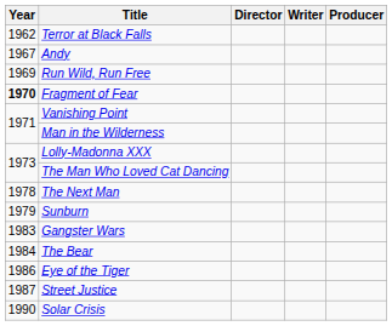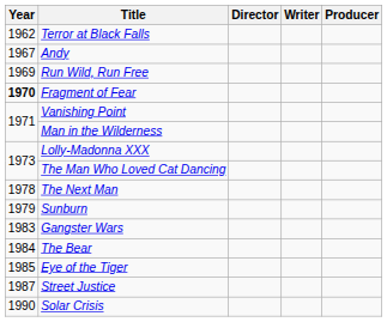 <table class="wikitable">
 <tr>
 <th>Year</th>
 <th>Title</th>
 <th>Director</th>
 <th>Writer</th>
 <th>Producer</th>
 </tr>
 <tr>
 <td>1962</td>
 <td><em><a href='#'>Terror at Black Falls</a></em></td>
 <td></td>
 <td></td>
 <td></td>
 </tr>
 <tr>
 <td>1967</td>
 <td><em><a href='#'>Andy</a></em></td>
 <td></td>
 <td></td>
 <td></td>
 </tr>
 <tr>
 <td>1969</td>
 <td><em><a href='#'>Run Wild, Run Free</a></em></td>
 <td></td>
 <td></td>
 <td></td>
 </tr>
 <tr>
 <td><strong>1970</strong></td>
 <td><em><a href='#'>Fragment of Fear</a></em></td>
 <td></td>
 <td></td>
 <td></td>
 </tr>
 <tr>
 <td rowspan=2>1971</td>
 <td><em><a href='#'>Vanishing Point</a></em></td>
 <td></td>
 <td></td>
 <td></td>
 </tr>
 <tr>
 <td><em><a href='#'>Man in the Wilderness</a></em></td>
 <td></td>
 <td></td>
 <td></td>
 </tr>
 <tr>
 <td rowspan=2>1973</td>
 <td><em><a href='#'>Lolly-Madonna XXX</a></em></td>
 <td></td>
 <td></td>
 <td></td>
 </tr>
 <tr>
 <td><em><a href='#'>The Man Who Loved Cat Dancing</a></em></td>
 <td></td>
 <td></td>
 <td></td>
 </tr>
 <tr>
 <td>1978</td>
 <td><em><a href='#'>The Next Man</a></em></td>
 <td></td>
 <td></td>
 <td></td>
 </tr>
 <tr>
 <td>1979</td>
 <td><em><a href='#'>Sunburn</a></em></td>
 <td></td>
 <td></td>
 <td></td>
 </tr>
 <tr>
 <td>1983</td>
 <td><em><a href='#'>Gangster Wars</a></em></td>
 <td></td>
 <td></td>
 <td></td>
 </tr>
 <tr>
 <td>1984</td>
 <td><em><a href='#'>The Bear</a></em></td>
 <td></td>
 <td></td>
 <td></td>
 </tr>
 <tr>
-<td>1986</td>
+<td>1985</td>
 <td><em><a href='#'>Eye of the Tiger</a></em></td>
 <td></td>
 <td></td>
 <td></td>
 </tr>
 <tr>
 <td>1987</td>
 <td><em><a href='#'>Street Justice</a></em></td>
 <td></td>
 <td></td>
 <td></td>
 </tr>
 <tr>
 <td>1990</td>
 <td><em><a href='#'>Solar Crisis</a></em></td>
 <td></td>
 <td></td>
 <td></td>
 </tr>
 </table>
